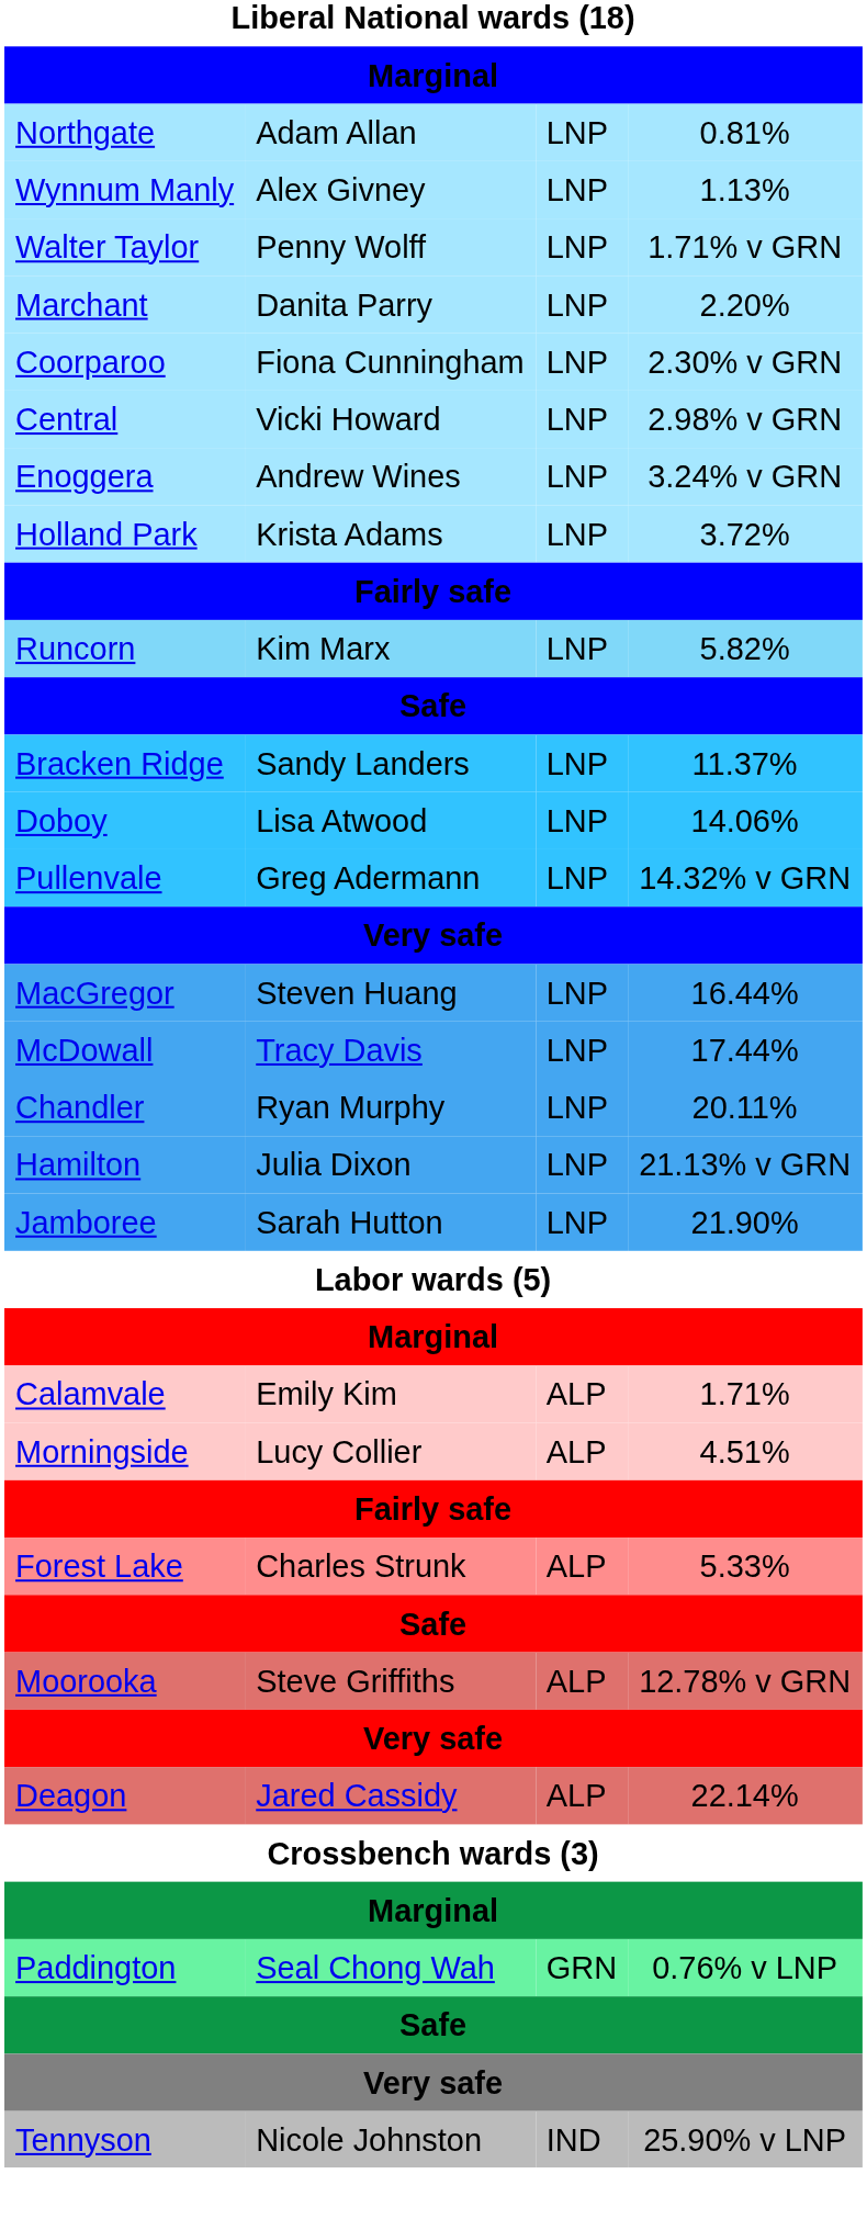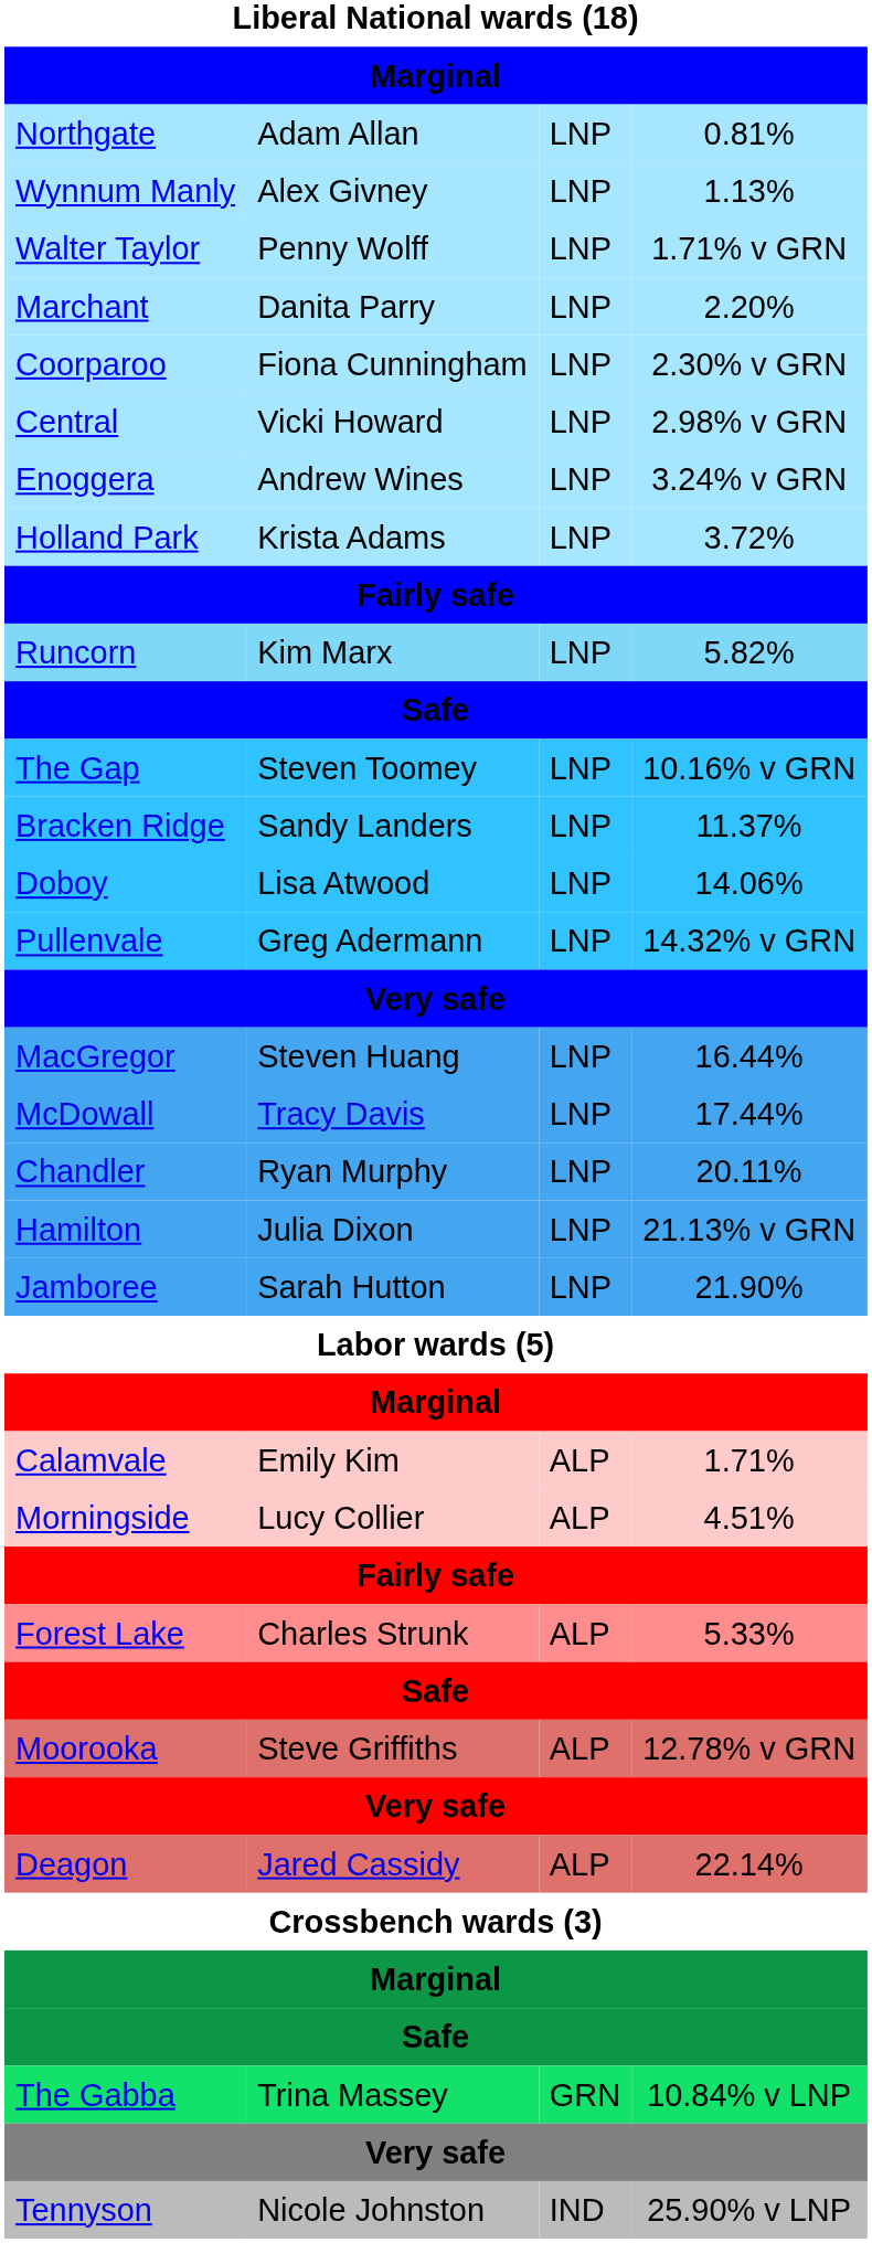 <table class="toccolours" cellpadding="5" cellspacing="0" style="float:left; margin-right:.5em; margin-top:.4em; font-size:90%;">
 <tr>
 <td colspan="4" style="text-align:center;"><strong>Liberal National wards (18)</strong></td>
 </tr>
 <tr>
 <td colspan="4"  style="text-align:center; background:blue;"><span><strong>Marginal</strong></span></td>
 </tr>
 <tr>
 <td style="text-align:left; background:#a6e7ff;"><a href='#'>Northgate</a></td>
 <td style="text-align:left; background:#a6e7ff;">Adam Allan</td>
 <td style="text-align:left; background:#a6e7ff;">LNP</td>
 <td style="text-align:center; background:#a6e7ff;">0.81%</td>
 </tr>
 <tr>
 <td style="text-align:left; background:#a6e7ff;"><a href='#'>Wynnum Manly</a></td>
 <td style="text-align:left; background:#a6e7ff;">Alex Givney</td>
 <td style="text-align:left; background:#a6e7ff;">LNP</td>
 <td style="text-align:center; background:#a6e7ff;">1.13%</td>
 </tr>
 <tr>
 <td style="text-align:left; background:#a6e7ff;"><a href='#'>Walter Taylor</a></td>
 <td style="text-align:left; background:#a6e7ff;">Penny Wolff</td>
 <td style="text-align:left; background:#a6e7ff;">LNP</td>
 <td style="text-align:center; background:#a6e7ff;">1.71% v GRN</td>
 </tr>
 <tr>
 <td style="text-align:left; background:#a6e7ff;"><a href='#'>Marchant</a></td>
 <td style="text-align:left; background:#a6e7ff;">Danita Parry</td>
 <td style="text-align:left; background:#a6e7ff;">LNP</td>
 <td style="text-align:center; background:#a6e7ff;">2.20%</td>
 </tr>
 <tr>
 <td style="text-align:left; background:#a6e7ff;"><a href='#'>Coorparoo</a></td>
 <td style="text-align:left; background:#a6e7ff;">Fiona Cunningham</td>
 <td style="text-align:left; background:#a6e7ff;">LNP</td>
 <td style="text-align:center; background:#a6e7ff;">2.30% v GRN</td>
 </tr>
 <tr>
 <td style="text-align:left; background:#a6e7ff;"><a href='#'>Central</a></td>
 <td style="text-align:left; background:#a6e7ff;">Vicki Howard</td>
 <td style="text-align:left; background:#a6e7ff;">LNP</td>
 <td style="text-align:center; background:#a6e7ff;">2.98% v GRN</td>
 </tr>
 <tr>
 <td style="text-align:left; background:#a6e7ff;"><a href='#'>Enoggera</a></td>
 <td style="text-align:left; background:#a6e7ff;">Andrew Wines</td>
 <td style="text-align:left; background:#a6e7ff;">LNP</td>
 <td style="text-align:center; background:#a6e7ff;">3.24% v GRN</td>
 </tr>
 <tr>
 <td style="text-align:left; background:#a6e7ff;"><a href='#'>Holland Park</a></td>
 <td style="text-align:left; background:#a6e7ff;">Krista Adams</td>
 <td style="text-align:left; background:#a6e7ff;">LNP</td>
 <td style="text-align:center; background:#a6e7ff;">3.72%</td>
 </tr>
 <tr>
 <td colspan="4"  style="text-align:center; background:blue;"><span><strong>Fairly safe</strong></span></td>
 </tr>
 <tr>
 <td style="text-align:left; background:#80d8f9;"><a href='#'>Runcorn</a></td>
 <td style="text-align:left; background:#80d8f9;">Kim Marx</td>
 <td style="text-align:left; background:#80d8f9;">LNP</td>
 <td style="text-align:center; background:#80d8f9;">5.82%</td>
 </tr>
 <tr>
 <td colspan="4"  style="text-align:center; background:blue;"><span><strong>Safe</strong></span></td>
+</tr>
+<tr>
+<td style="text-align:left; background:#31c3ff;"><a href='#'>The Gap</a></td>
+<td style="text-align:left; background:#31c3ff;">Steven Toomey</td>
+<td style="text-align:left; background:#31c3ff;">LNP</td>
+<td style="text-align:center; background:#31c3ff;">10.16% v GRN</td>
 </tr>
 <tr>
 <td style="text-align:left; background:#31c3ff;"><a href='#'>Bracken Ridge</a></td>
 <td style="text-align:left; background:#31c3ff;">Sandy Landers</td>
 <td style="text-align:left; background:#31c3ff;">LNP</td>
 <td style="text-align:center; background:#31c3ff;">11.37%</td>
 </tr>
 <tr>
 <td style="text-align:left; background:#31c3ff;"><a href='#'>Doboy</a></td>
 <td style="text-align:left; background:#31c3ff;">Lisa Atwood</td>
 <td style="text-align:left; background:#31c3ff;">LNP</td>
 <td style="text-align:center; background:#31c3ff;">14.06%</td>
 </tr>
 <tr>
 <td style="text-align:left; background:#31c3ff;"><a href='#'>Pullenvale</a></td>
 <td style="text-align:left; background:#31c3ff;">Greg Adermann</td>
 <td style="text-align:left; background:#31c3ff;">LNP</td>
 <td style="text-align:center; background:#31c3ff;">14.32% v GRN</td>
 </tr>
 <tr>
 <td colspan="4"  style="text-align:center; background:blue;"><span><strong>Very safe</strong></span></td>
 </tr>
 <tr>
 <td style="text-align:left; background:#44a6f1;"><a href='#'>MacGregor</a></td>
 <td style="text-align:left; background:#44a6f1;">Steven Huang</td>
 <td style="text-align:left; background:#44a6f1;">LNP</td>
 <td style="text-align:center; background:#44a6f1;">16.44%</td>
 </tr>
 <tr>
 <td style="text-align:left; background:#44a6f1;"><a href='#'>McDowall</a></td>
 <td style="text-align:left; background:#44a6f1;"><a href='#'>Tracy Davis</a></td>
 <td style="text-align:left; background:#44a6f1;">LNP</td>
 <td style="text-align:center; background:#44a6f1;">17.44%</td>
 </tr>
 <tr>
 <td style="text-align:left; background:#44a6f1;"><a href='#'>Chandler</a></td>
 <td style="text-align:left; background:#44a6f1;">Ryan Murphy</td>
 <td style="text-align:left; background:#44a6f1;">LNP</td>
 <td style="text-align:center; background:#44a6f1;">20.11%</td>
 </tr>
 <tr>
 <td style="text-align:left; background:#44a6f1;"><a href='#'>Hamilton</a></td>
 <td style="text-align:left; background:#44a6f1;">Julia Dixon</td>
 <td style="text-align:left; background:#44a6f1;">LNP</td>
 <td style="text-align:center; background:#44a6f1;">21.13% v GRN</td>
 </tr>
 <tr>
 <td style="text-align:left; background:#44a6f1;"><a href='#'>Jamboree</a></td>
 <td style="text-align:left; background:#44a6f1;">Sarah Hutton</td>
 <td style="text-align:left; background:#44a6f1;">LNP</td>
 <td style="text-align:center; background:#44a6f1;">21.90%</td>
 </tr>
 <tr>
 <td colspan="4" style="text-align:center;"><strong>Labor wards (5)</strong></td>
 </tr>
 <tr>
 <td colspan="4"  style="text-align:center; background:red;"><span><strong>Marginal</strong></span></td>
 </tr>
 <tr>
 <td style="text-align:left; background:#ffcaca;"><a href='#'>Calamvale</a></td>
 <td style="text-align:left; background:#ffcaca;">Emily Kim</td>
 <td style="text-align:left; background:#ffcaca;">ALP</td>
 <td style="text-align:center; background:#ffcaca;">1.71%</td>
 </tr>
 <tr>
 <td style="text-align:left; background:#ffcaca;"><a href='#'>Morningside</a></td>
 <td style="text-align:left; background:#ffcaca;">Lucy Collier</td>
 <td style="text-align:left; background:#ffcaca;">ALP</td>
 <td style="text-align:center; background:#ffcaca;">4.51%</td>
 </tr>
 <tr>
 <td colspan="4"  style="text-align:center; background:red;"><span><strong>Fairly safe</strong></span></td>
 </tr>
 <tr>
 <td style="text-align:left; background:#ff8d8d;"><a href='#'>Forest Lake</a></td>
 <td style="text-align:left; background:#ff8d8d;">Charles Strunk</td>
 <td style="text-align:left; background:#ff8d8d;">ALP</td>
 <td style="text-align:center; background:#ff8d8d;">5.33%</td>
 </tr>
 <tr>
 <td colspan="4"  style="text-align:center; background:red;"><span><strong>Safe</strong></span></td>
 </tr>
 <tr>
 <td style="text-align:left; background:#df716d;"><a href='#'>Moorooka</a></td>
 <td style="text-align:left; background:#df716d;">Steve Griffiths</td>
 <td style="text-align:left; background:#df716d;">ALP</td>
 <td style="text-align:center; background:#df716d;">12.78% v GRN</td>
 </tr>
 <tr>
 <td colspan="4"  style="text-align:center; background:red;"><span><strong>Very safe</strong></span></td>
 </tr>
 <tr>
 <td style="text-align:left; background:#df716d;"><a href='#'>Deagon</a></td>
 <td style="text-align:left; background:#df716d;"><a href='#'>Jared Cassidy</a></td>
 <td style="text-align:left; background:#df716d;">ALP</td>
 <td style="text-align:center; background:#df716d;">22.14%</td>
 </tr>
 <tr>
 <td colspan="4" style="text-align:center;"><strong>Crossbench wards (3)</strong></td>
 </tr>
 <tr>
 <td colspan="4"  style="text-align:center; background:#0c9746;"><span><strong>Marginal</strong></span></td>
 </tr>
 <tr>
-<td style="text-align:left; background:#68f3a2;"><a href='#'>Paddington</a></td>
-<td style="text-align:left; background:#68f3a2;"><a href='#'>Seal Chong Wah</a></td>
-<td style="text-align:left; background:#68f3a2;">GRN</td>
-<td style="text-align:center; background:#68f3a2;">0.76% v LNP</td>
+<td colspan="4"  style="text-align:center; background:#0C9746;"><span><strong>Safe</strong></span></td>
 </tr>
 <tr>
-<td colspan="4"  style="text-align:center; background:#0C9746;"><span><strong>Safe</strong></span></td>
+<td style="text-align:left; background:#12e269;"><a href='#'>The Gabba</a></td>
+<td style="text-align:left; background:#12e269;">Trina Massey</td>
+<td style="text-align:left; background:#12e269;">GRN</td>
+<td style="text-align:center; background:#12e269;">10.84% v LNP</td>
 </tr>
 <tr>
 <td colspan="4"  style="text-align:center; background:gray;"><span><strong>Very safe</strong></span></td>
 </tr>
 <tr>
 <td style="text-align:left; background:#bbbbbb;"><a href='#'>Tennyson</a></td>
 <td style="text-align:left; background:#bbbbbb;">Nicole Johnston</td>
 <td style="text-align:left; background:#bbbbbb;">IND</td>
 <td style="text-align:center; background:#bbbbbb;">25.90% v LNP</td>
 </tr>
 <tr>
 </tr>
 </table>
